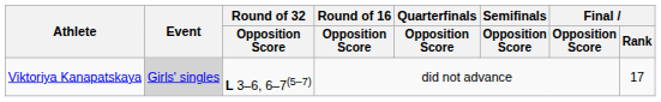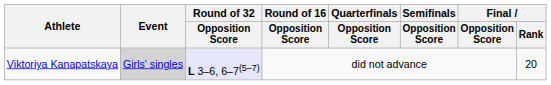 <table class=wikitable style="font-size:90%">
 <tr>
 <th rowspan=2>Athlete</th>
 <th rowspan=2>Event</th>
 <th>Round of 32</th>
 <th>Round of 16</th>
 <th>Quarterfinals</th>
 <th>Semifinals</th>
 <th colspan=2>Final / </th>
 </tr>
 <tr style="font-size:95%">
 <th>Opposition<br>Score</th>
 <th>Opposition<br>Score</th>
 <th>Opposition<br>Score</th>
 <th>Opposition<br>Score</th>
 <th>Opposition<br>Score</th>
 <th>Rank</th>
 </tr>
 <tr align=center>
 <td align=left><a href='#'>Viktoriya Kanapatskaya</a></td>
 <td align=left style="background: lightgrey;"><a href='#'>Girls' singles</a></td>
-<td><br><strong>L</strong> 3–6, 6–7<sup>(5–7)</sup></td>
+<td style="background: lavender;"><br><strong>L</strong> 3–6, 6–7<sup>(5–7)</sup></td>
 <td colspan=4>did not advance</td>
-<td>17</td>
+<td>20</td>
 </tr>
 </table>
